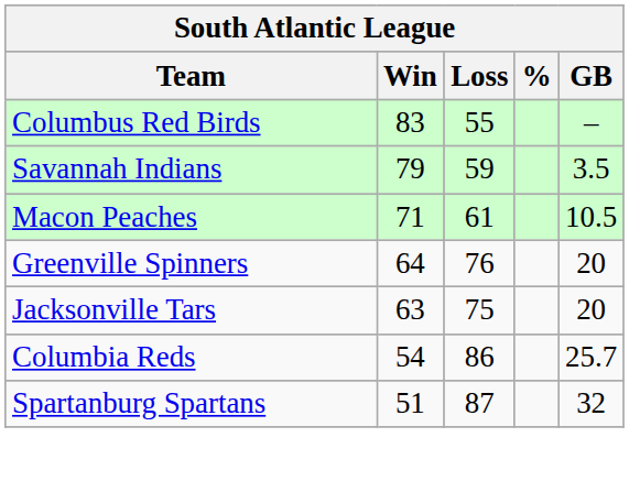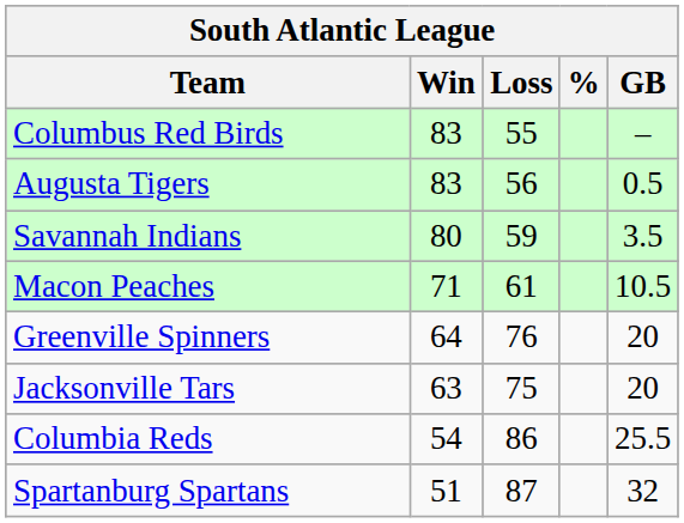 <table class="wikitable">
 <tr>
 <th colspan="5">South Atlantic League</th>
 </tr>
 <tr>
 <th width="60%">Team</th>
 <th>Win</th>
 <th>Loss</th>
 <th>%</th>
 <th>GB</th>
 </tr>
 <tr align=center bgcolor=ccffcc>
 <td align=left><a href='#'>Columbus Red Birds</a></td>
 <td>83</td>
 <td>55</td>
 <td></td>
 <td>–</td>
 </tr>
 <tr align=center bgcolor=ccffcc>
+<td align=left><a href='#'>Augusta Tigers</a></td>
+<td>83</td>
+<td>56</td>
+<td></td>
+<td>0.5</td>
+</tr>
+<tr align=center bgcolor=ccffcc>
 <td align=left><a href='#'>Savannah Indians</a></td>
-<td>79</td>
+<td>80</td>
 <td>59</td>
 <td></td>
 <td>3.5</td>
 </tr>
 <tr align=center bgcolor=ccffcc>
 <td align=left><a href='#'>Macon Peaches</a></td>
 <td>71</td>
 <td>61</td>
 <td></td>
 <td>10.5</td>
 </tr>
 <tr align=center>
 <td align=left><a href='#'>Greenville Spinners</a></td>
 <td>64</td>
 <td>76</td>
 <td></td>
 <td>20</td>
 </tr>
 <tr align=center>
 <td align=left><a href='#'>Jacksonville Tars</a></td>
 <td>63</td>
 <td>75</td>
 <td></td>
 <td>20</td>
 </tr>
 <tr align=center>
 <td align=left><a href='#'>Columbia Reds</a></td>
 <td>54</td>
 <td>86</td>
 <td></td>
-<td>25.7</td>
+<td>25.5</td>
 </tr>
 <tr align=center>
 <td align=left><a href='#'>Spartanburg Spartans</a></td>
 <td>51</td>
 <td>87</td>
 <td></td>
 <td>32</td>
 </tr>
 </table>
